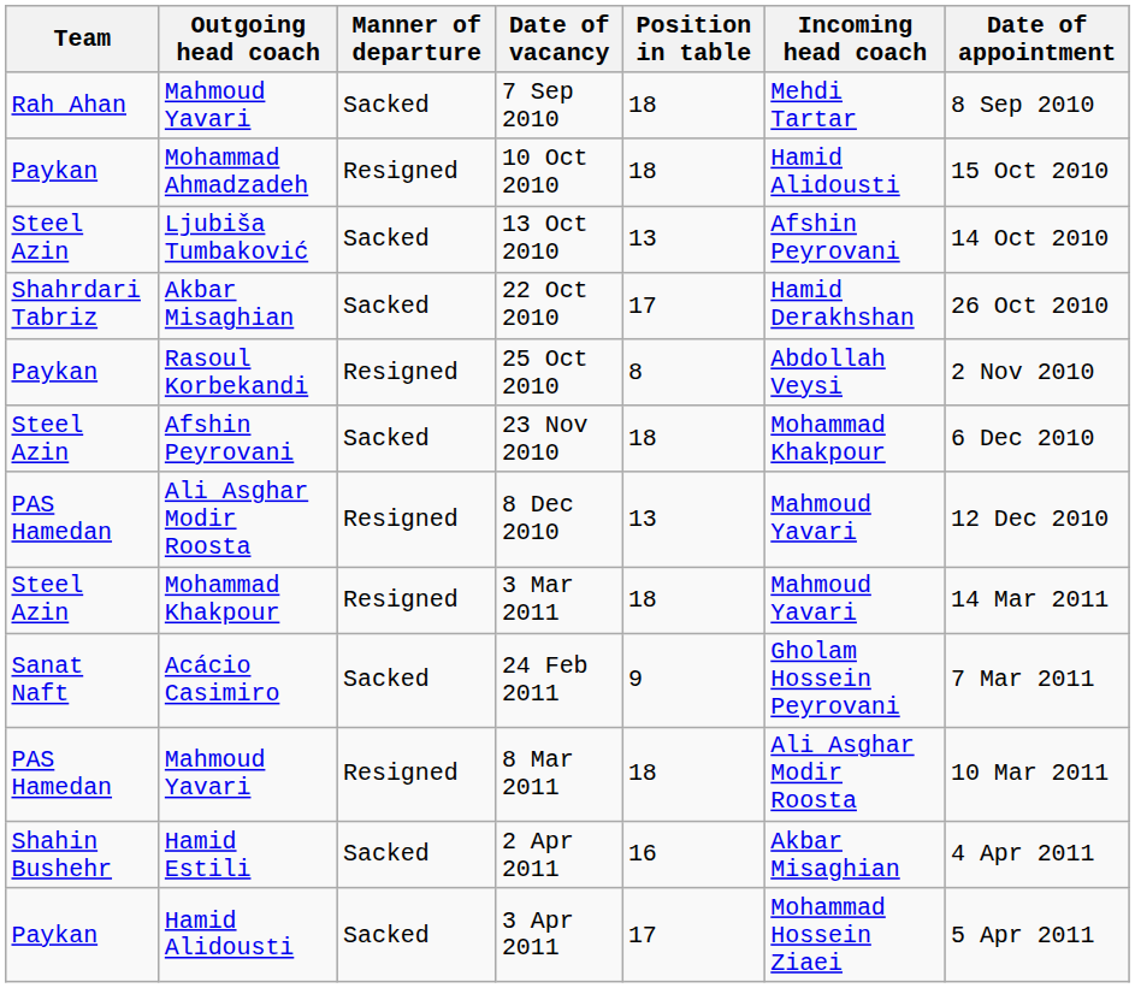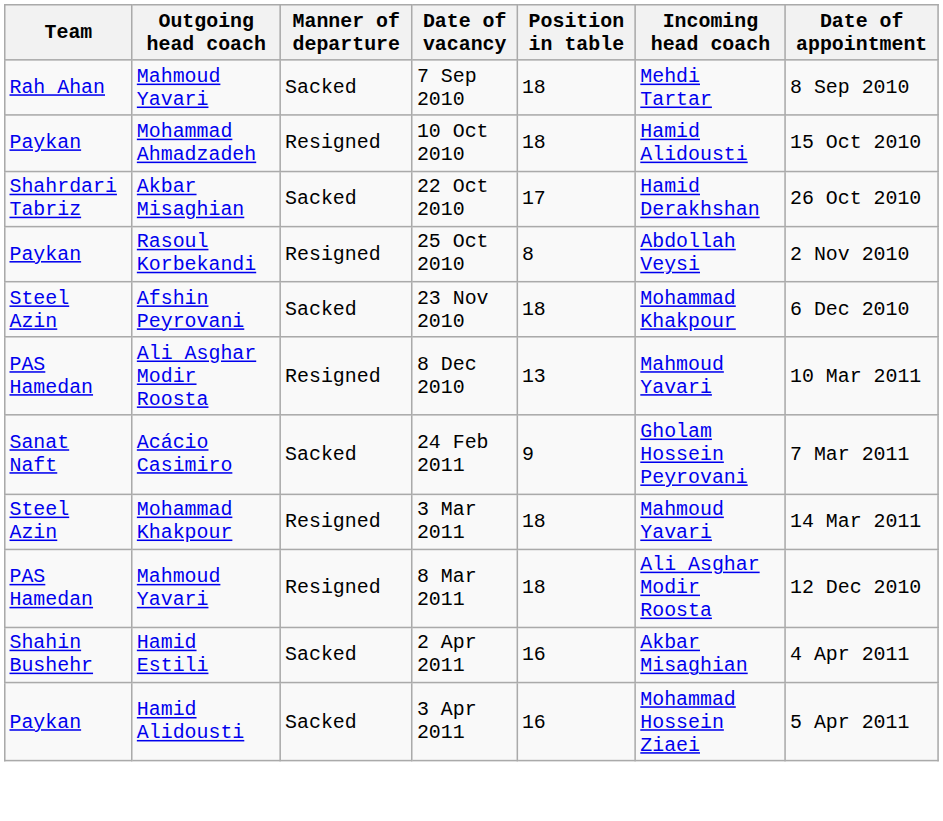 <table class="wikitable sortable">
 <tr>
 <th>Team</th>
 <th>Outgoing head coach</th>
 <th>Manner of departure</th>
 <th>Date of vacancy</th>
 <th>Position in table</th>
 <th>Incoming head coach</th>
 <th>Date of appointment</th>
 </tr>
 <tr>
 <td><a href='#'>Rah Ahan</a></td>
 <td> <a href='#'>Mahmoud Yavari</a></td>
 <td>Sacked</td>
 <td>7 Sep 2010</td>
 <td>18</td>
 <td> <a href='#'>Mehdi Tartar</a></td>
 <td>8 Sep 2010</td>
 </tr>
 <tr>
 <td><a href='#'>Paykan</a></td>
 <td> <a href='#'>Mohammad Ahmadzadeh</a></td>
 <td>Resigned</td>
 <td>10 Oct 2010</td>
 <td>18</td>
 <td> <a href='#'>Hamid Alidousti</a></td>
 <td>15 Oct 2010</td>
-</tr>
-<tr>
-<td><a href='#'>Steel Azin</a></td>
-<td> <a href='#'>Ljubiša Tumbaković</a></td>
-<td>Sacked</td>
-<td>13 Oct 2010</td>
-<td>13</td>
-<td> <a href='#'>Afshin Peyrovani</a></td>
-<td>14 Oct 2010</td>
 </tr>
 <tr>
 <td><a href='#'>Shahrdari Tabriz</a></td>
 <td> <a href='#'>Akbar Misaghian</a></td>
 <td>Sacked</td>
 <td>22 Oct 2010</td>
 <td>17</td>
 <td> <a href='#'>Hamid Derakhshan</a></td>
 <td>26 Oct 2010</td>
 </tr>
 <tr>
 <td><a href='#'>Paykan</a></td>
 <td> <a href='#'>Rasoul Korbekandi</a></td>
 <td>Resigned</td>
 <td>25 Oct 2010</td>
 <td>8</td>
 <td> <a href='#'>Abdollah Veysi</a></td>
 <td>2 Nov 2010</td>
 </tr>
 <tr>
 <td><a href='#'>Steel Azin</a></td>
 <td> <a href='#'>Afshin Peyrovani</a></td>
 <td>Sacked</td>
 <td>23 Nov 2010</td>
 <td>18</td>
 <td> <a href='#'>Mohammad Khakpour</a></td>
 <td>6 Dec 2010</td>
 </tr>
 <tr>
 <td><a href='#'>PAS Hamedan</a></td>
 <td> <a href='#'>Ali Asghar Modir Roosta</a></td>
 <td>Resigned</td>
 <td>8 Dec 2010</td>
 <td>13</td>
 <td> <a href='#'>Mahmoud Yavari</a></td>
-<td>12 Dec 2010</td>
+<td>10 Mar 2011</td>
+</tr>
+<tr>
+<td><a href='#'>Sanat Naft</a></td>
+<td> <a href='#'>Acácio Casimiro</a></td>
+<td>Sacked</td>
+<td>24 Feb 2011</td>
+<td>9</td>
+<td> <a href='#'>Gholam Hossein Peyrovani</a></td>
+<td>7 Mar 2011</td>
 </tr>
 <tr>
 <td><a href='#'>Steel Azin</a></td>
 <td> <a href='#'>Mohammad Khakpour</a></td>
 <td>Resigned</td>
 <td>3 Mar 2011</td>
 <td>18</td>
 <td> <a href='#'>Mahmoud Yavari</a></td>
 <td>14 Mar 2011</td>
 </tr>
 <tr>
-<td><a href='#'>Sanat Naft</a></td>
-<td> <a href='#'>Acácio Casimiro</a></td>
-<td>Sacked</td>
-<td>24 Feb 2011</td>
-<td>9</td>
-<td> <a href='#'>Gholam Hossein Peyrovani</a></td>
-<td>7 Mar 2011</td>
-</tr>
-<tr>
 <td><a href='#'>PAS Hamedan</a></td>
 <td> <a href='#'>Mahmoud Yavari</a></td>
 <td>Resigned</td>
 <td>8 Mar 2011</td>
 <td>18</td>
 <td> <a href='#'>Ali Asghar Modir Roosta</a></td>
-<td>10 Mar 2011</td>
+<td>12 Dec 2010</td>
 </tr>
 <tr>
 <td><a href='#'>Shahin Bushehr</a></td>
 <td> <a href='#'>Hamid Estili</a></td>
 <td>Sacked</td>
 <td>2 Apr 2011</td>
 <td>16</td>
 <td> <a href='#'>Akbar Misaghian</a></td>
 <td>4 Apr 2011</td>
 </tr>
 <tr>
 <td><a href='#'>Paykan</a></td>
 <td> <a href='#'>Hamid Alidousti</a></td>
 <td>Sacked</td>
 <td>3 Apr 2011</td>
-<td>17</td>
+<td>16</td>
 <td> <a href='#'>Mohammad Hossein Ziaei</a></td>
 <td>5 Apr 2011</td>
 </tr>
 </table>
